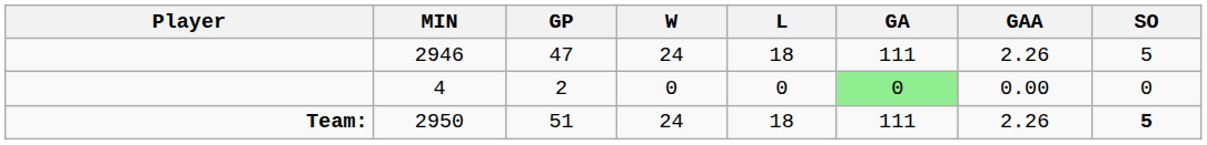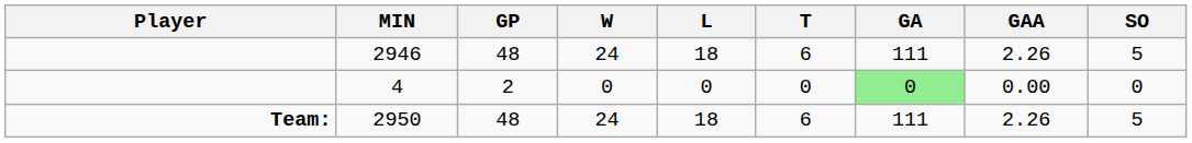 <table class="wikitable sortable" width="60%">
 <tr>
 <th bgcolor="#DDDDFF" width="10%">Player</th>
 <th width="3%" bgcolor="#DDDDFF" title="Minutes played">MIN</th>
 <th width="3%" bgcolor="#DDDDFF" title="Games played in">GP</th>
 <th width="3%" bgcolor="#DDDDFF" title="Wins">W</th>
 <th width="3%" bgcolor="#DDDDFF"title="Losses">L</th>
+<th width="3%" bgcolor="#DDDDFF" title="Ties">T</th>
 <th width="3%" bgcolor="#DDDDFF" title="Goals against">GA</th>
 <th width="3%" bgcolor="#DDDDFF" title="Goals against average">GAA</th>
 <th width="3%" bgcolor="#DDDDFF"title="Shut-outs">SO</th>
 </tr>
 <tr align="center">
 <td align="right"></td>
 <td>2946</td>
-<td>47</td>
+<td>48</td>
 <td>24</td>
 <td>18</td>
+<td>6</td>
 <td>111</td>
 <td>2.26</td>
 <td>5</td>
 </tr>
 <tr align="center">
 <td align="right"></td>
 <td>4</td>
 <td>2</td>
 <td>0</td>
 <td>0</td>
+<td>0</td>
 <td style="background: lightgreen;">0</td>
 <td>0.00</td>
 <td>0</td>
 </tr>
 <tr align="center">
 <td align="right"><strong>Team:</strong></td>
 <td>2950</td>
-<td>51</td>
+<td>48</td>
 <td>24</td>
 <td>18</td>
+<td>6</td>
 <td>111</td>
 <td>2.26</td>
-<td><strong>5</strong></td>
+<td>5</td>
 </tr>
 </table>
